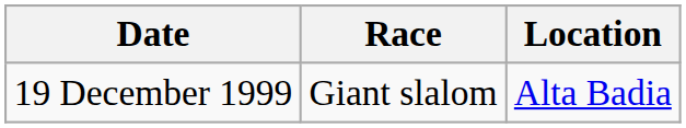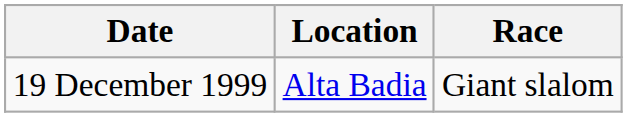 <table class="wikitable">
 <tr>
 <th>Date</th>
+<th>Location</th>
 <th>Race</th>
-<th>Location</th>
 </tr>
 <tr>
 <td>19 December 1999</td>
+<td> <a href='#'>Alta Badia</a></td>
 <td>Giant slalom</td>
-<td> <a href='#'>Alta Badia</a></td>
 </tr>
 </table>
